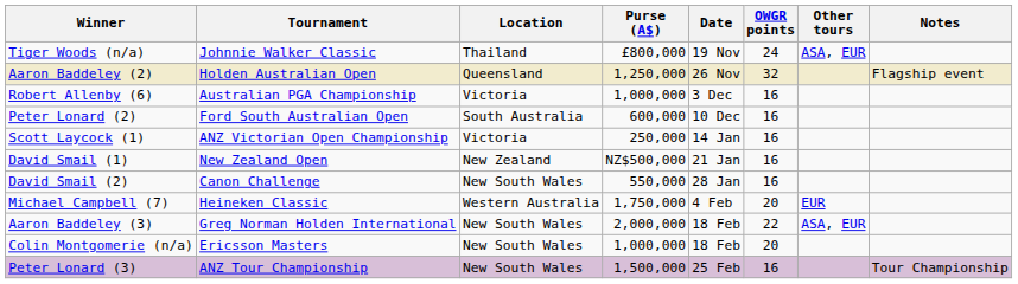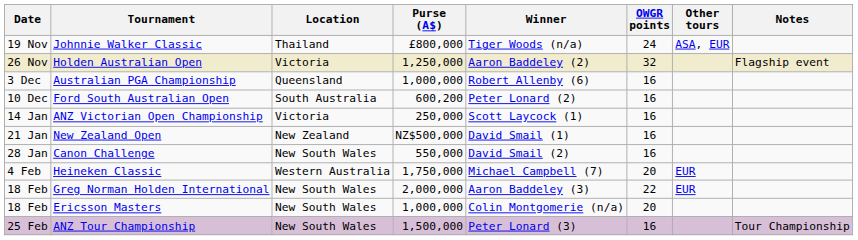 <table class="wikitable" style="font-size:95%">
 <tr>
-<th>Winner</th>
+<th>Date</th>
 <th>Tournament</th>
 <th>Location</th>
 <th>Purse<br>(<a href='#'>A$</a>)</th>
-<th>Date</th>
+<th>Winner</th>
 <th><a href='#'>OWGR</a><br>points</th>
 <th>Other<br>tours</th>
 <th>Notes</th>
 </tr>
 <tr>
-<td> <a href='#'>Tiger Woods</a> (n/a)</td>
+<td>19 Nov</td>
 <td><a href='#'>Johnnie Walker Classic</a></td>
 <td>Thailand</td>
 <td align=right>£800,000</td>
-<td>19 Nov</td>
+<td> <a href='#'>Tiger Woods</a> (n/a)</td>
 <td align=center>24</td>
 <td><a href='#'>ASA</a>, <a href='#'>EUR</a></td>
 <td></td>
 </tr>
 <tr style="background:#f2ecce;">
+<td>26 Nov</td>
+<td><a href='#'>Holden Australian Open</a></td>
+<td>Victoria</td>
+<td align=right>1,250,000</td>
 <td> <a href='#'>Aaron Baddeley</a> (2)</td>
-<td><a href='#'>Holden Australian Open</a></td>
-<td>Queensland</td>
-<td align=right>1,250,000</td>
-<td>26 Nov</td>
 <td align=center>32</td>
 <td></td>
 <td>Flagship event</td>
 </tr>
 <tr>
+<td>3 Dec</td>
+<td><a href='#'>Australian PGA Championship</a></td>
+<td>Queensland</td>
+<td align=right>1,000,000</td>
 <td> <a href='#'>Robert Allenby</a> (6)</td>
-<td><a href='#'>Australian PGA Championship</a></td>
-<td>Victoria</td>
-<td align=right>1,000,000</td>
-<td>3 Dec</td>
 <td align=center>16</td>
 <td></td>
 <td></td>
 </tr>
 <tr>
-<td> <a href='#'>Peter Lonard</a> (2)</td>
+<td>10 Dec</td>
 <td><a href='#'>Ford South Australian Open</a></td>
 <td>South Australia</td>
-<td align=right>600,000</td>
-<td>10 Dec</td>
+<td align=right>600,200</td>
+<td> <a href='#'>Peter Lonard</a> (2)</td>
 <td align=center>16</td>
 <td></td>
 <td></td>
 </tr>
 <tr>
-<td> <a href='#'>Scott Laycock</a> (1)</td>
+<td>14 Jan</td>
 <td><a href='#'>ANZ Victorian Open Championship</a></td>
 <td>Victoria</td>
 <td align=right>250,000</td>
-<td>14 Jan</td>
+<td> <a href='#'>Scott Laycock</a> (1)</td>
 <td align=center>16</td>
 <td></td>
 <td></td>
 </tr>
 <tr>
-<td> <a href='#'>David Smail</a> (1)</td>
+<td>21 Jan</td>
 <td><a href='#'>New Zealand Open</a></td>
 <td>New Zealand</td>
 <td align=right>NZ$500,000</td>
-<td>21 Jan</td>
+<td> <a href='#'>David Smail</a> (1)</td>
 <td align=center>16</td>
 <td></td>
 <td></td>
 </tr>
 <tr>
-<td> <a href='#'>David Smail</a> (2)</td>
+<td>28 Jan</td>
 <td><a href='#'>Canon Challenge</a></td>
 <td>New South Wales</td>
 <td align=right>550,000</td>
-<td>28 Jan</td>
+<td> <a href='#'>David Smail</a> (2)</td>
 <td align=center>16</td>
 <td></td>
 <td></td>
 </tr>
 <tr>
-<td> <a href='#'>Michael Campbell</a> (7)</td>
+<td>4 Feb</td>
 <td><a href='#'>Heineken Classic</a></td>
 <td>Western Australia</td>
 <td align=right>1,750,000</td>
-<td>4 Feb</td>
+<td> <a href='#'>Michael Campbell</a> (7)</td>
 <td align=center>20</td>
 <td><a href='#'>EUR</a></td>
 <td></td>
 </tr>
 <tr>
-<td> <a href='#'>Aaron Baddeley</a> (3)</td>
+<td>18 Feb</td>
 <td><a href='#'>Greg Norman Holden International</a></td>
 <td>New South Wales</td>
 <td align=right>2,000,000</td>
-<td>18 Feb</td>
+<td> <a href='#'>Aaron Baddeley</a> (3)</td>
 <td align=center>22</td>
-<td><a href='#'>ASA</a>, <a href='#'>EUR</a></td>
+<td><a href='#'>EUR</a></td>
 <td></td>
 </tr>
 <tr>
-<td> <a href='#'>Colin Montgomerie</a> (n/a)</td>
+<td>18 Feb</td>
 <td><a href='#'>Ericsson Masters</a></td>
 <td>New South Wales</td>
 <td align=right>1,000,000</td>
-<td>18 Feb</td>
+<td> <a href='#'>Colin Montgomerie</a> (n/a)</td>
 <td align=center>20</td>
 <td></td>
 <td></td>
 </tr>
 <tr style="background:thistle;">
-<td> <a href='#'>Peter Lonard</a> (3)</td>
+<td>25 Feb</td>
 <td><a href='#'>ANZ Tour Championship</a></td>
 <td>New South Wales</td>
 <td align=right>1,500,000</td>
-<td>25 Feb</td>
+<td> <a href='#'>Peter Lonard</a> (3)</td>
 <td align=center>16</td>
 <td></td>
 <td>Tour Championship</td>
 </tr>
 </table>
